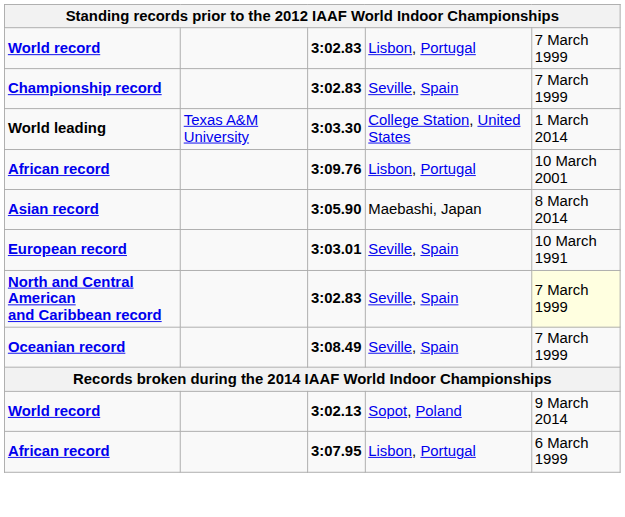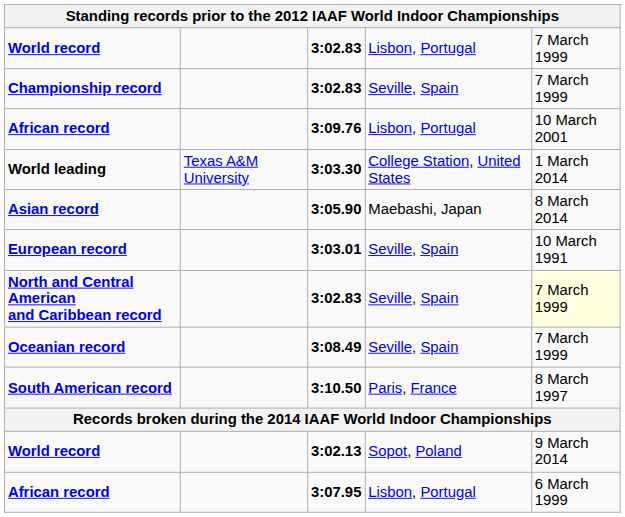 <table class="wikitable" width=75%>
 <tr>
 <th colspan="5">Standing records prior to the 2012 IAAF World Indoor Championships</th>
 </tr>
 <tr>
 <td><strong><a href='#'>World record</a></strong></td>
 <td></td>
 <td><strong>3:02.83</strong></td>
 <td><a href='#'>Lisbon</a>, <a href='#'>Portugal</a></td>
 <td>7 March 1999</td>
 </tr>
 <tr>
 <td><strong><a href='#'>Championship record</a></strong></td>
 <td></td>
 <td><strong>3:02.83</strong></td>
 <td><a href='#'>Seville</a>, <a href='#'>Spain</a></td>
 <td>7 March 1999</td>
 </tr>
 <tr>
+<td><strong><a href='#'>African record</a></strong></td>
+<td></td>
+<td><strong>3:09.76</strong></td>
+<td><a href='#'>Lisbon</a>, <a href='#'>Portugal</a></td>
+<td>10 March 2001</td>
+</tr>
+<tr>
 <td><strong>World leading</strong></td>
 <td><a href='#'>Texas A&M University</a></td>
 <td><strong>3:03.30</strong></td>
 <td><a href='#'>College Station</a>, <a href='#'>United States</a></td>
 <td>1 March 2014</td>
-</tr>
-<tr>
-<td><strong><a href='#'>African record</a></strong></td>
-<td></td>
-<td><strong>3:09.76</strong></td>
-<td><a href='#'>Lisbon</a>, <a href='#'>Portugal</a></td>
-<td>10 March 2001</td>
 </tr>
 <tr>
 <td><strong><a href='#'>Asian record</a></strong></td>
 <td></td>
 <td><strong>3:05.90</strong></td>
 <td>Maebashi, Japan</td>
 <td>8 March 2014</td>
 </tr>
 <tr>
 <td><strong><a href='#'>European record</a></strong></td>
 <td></td>
 <td><strong>3:03.01</strong></td>
 <td><a href='#'>Seville</a>, <a href='#'>Spain</a></td>
 <td>10 March 1991</td>
 </tr>
 <tr>
 <td><strong><a href='#'>North and Central American <br>and Caribbean record</a></strong></td>
 <td></td>
 <td><strong>3:02.83</strong></td>
 <td><a href='#'>Seville</a>, <a href='#'>Spain</a></td>
 <td style="background: lightyellow;">7 March 1999</td>
 </tr>
 <tr>
 <td><strong><a href='#'>Oceanian record</a></strong></td>
 <td></td>
 <td><strong>3:08.49</strong></td>
 <td><a href='#'>Seville</a>, <a href='#'>Spain</a></td>
 <td>7 March 1999</td>
 </tr>
 <tr>
+<td><strong><a href='#'>South American record</a></strong></td>
+<td></td>
+<td><strong>3:10.50</strong></td>
+<td><a href='#'>Paris</a>, <a href='#'>France</a></td>
+<td>8 March 1997</td>
+</tr>
+<tr>
 <th colspan="5">Records broken during the 2014 IAAF World Indoor Championships</th>
 </tr>
 <tr>
 <td><strong><a href='#'>World record</a></strong></td>
 <td></td>
 <td><strong>3:02.13</strong></td>
 <td><a href='#'>Sopot</a>, <a href='#'>Poland</a></td>
 <td>9 March 2014</td>
 </tr>
 <tr>
 <td><strong><a href='#'>African record</a></strong></td>
 <td></td>
 <td><strong>3:07.95</strong></td>
 <td><a href='#'>Lisbon</a>, <a href='#'>Portugal</a></td>
 <td>6 March 1999</td>
 </tr>
 </table>
